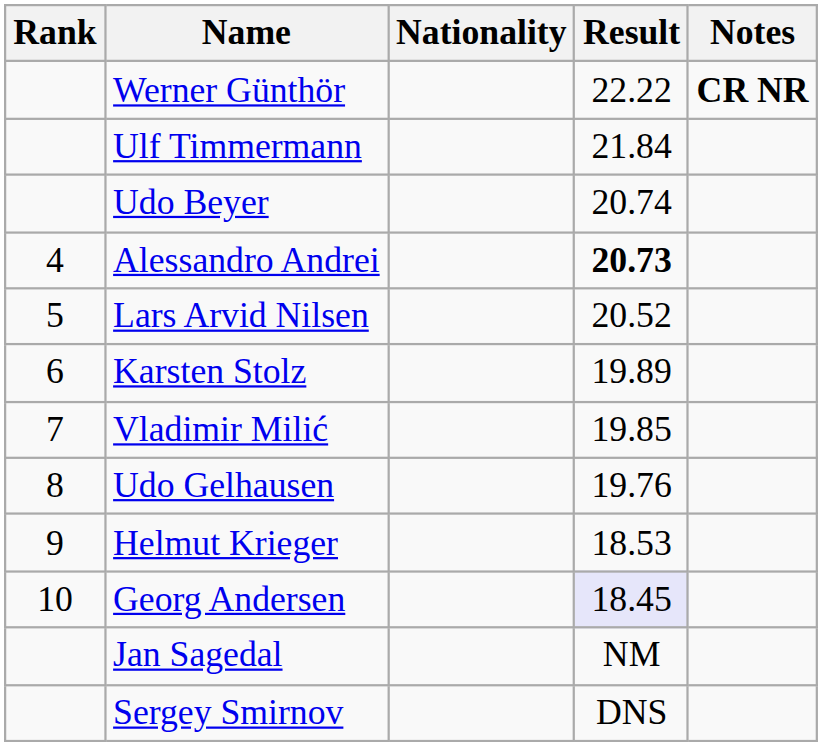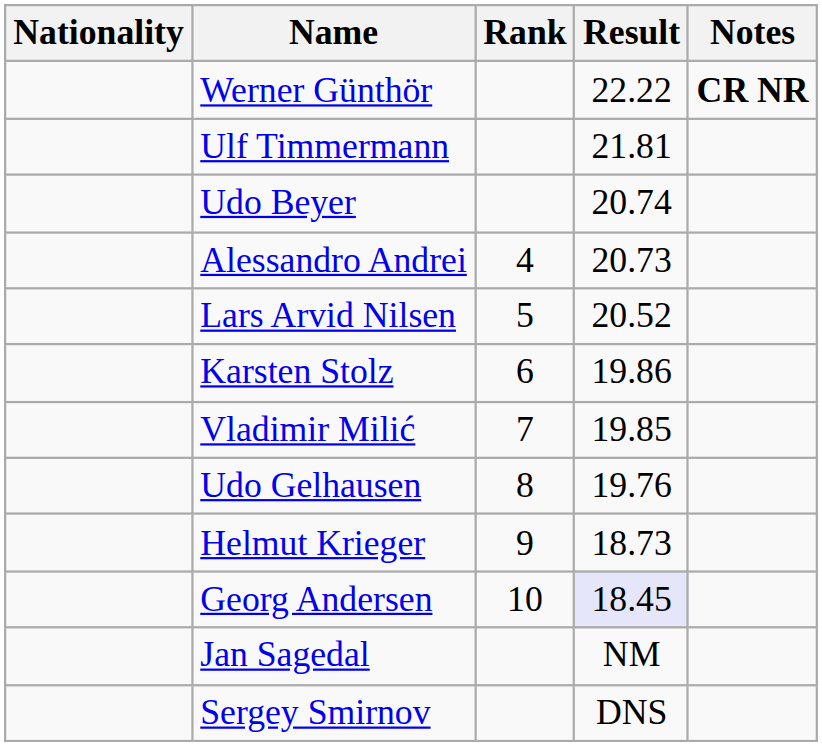 <table class="wikitable sortable" style="text-align:center">
 <tr>
+<th>Nationality</th>
+<th>Name</th>
 <th>Rank</th>
-<th>Name</th>
-<th>Nationality</th>
 <th>Result</th>
 <th>Notes</th>
 </tr>
 <tr>
+<td align=left></td>
+<td align=left><a href='#'>Werner Günthör</a></td>
 <td></td>
-<td align=left><a href='#'>Werner Günthör</a></td>
-<td align=left></td>
 <td>22.22</td>
 <td><strong>CR NR</strong></td>
 </tr>
 <tr>
+<td align=left></td>
+<td align=left><a href='#'>Ulf Timmermann</a></td>
 <td></td>
-<td align=left><a href='#'>Ulf Timmermann</a></td>
-<td align=left></td>
-<td>21.84</td>
+<td>21.81</td>
 <td></td>
 </tr>
 <tr>
+<td align=left></td>
+<td align=left><a href='#'>Udo Beyer</a></td>
 <td></td>
-<td align=left><a href='#'>Udo Beyer</a></td>
-<td align=left></td>
 <td>20.74</td>
 <td></td>
 </tr>
 <tr>
+<td align=left></td>
+<td align=left><a href='#'>Alessandro Andrei</a></td>
 <td>4</td>
-<td align=left><a href='#'>Alessandro Andrei</a></td>
-<td align=left></td>
-<td><strong>20.73</strong></td>
+<td>20.73</td>
 <td></td>
 </tr>
 <tr>
+<td align=left></td>
+<td align=left><a href='#'>Lars Arvid Nilsen</a></td>
 <td>5</td>
-<td align=left><a href='#'>Lars Arvid Nilsen</a></td>
-<td align=left></td>
 <td>20.52</td>
 <td></td>
 </tr>
 <tr>
+<td align=left></td>
+<td align=left><a href='#'>Karsten Stolz</a></td>
 <td>6</td>
-<td align=left><a href='#'>Karsten Stolz</a></td>
-<td align=left></td>
-<td>19.89</td>
+<td>19.86</td>
 <td></td>
 </tr>
 <tr>
+<td align=left></td>
+<td align=left><a href='#'>Vladimir Milić</a></td>
 <td>7</td>
-<td align=left><a href='#'>Vladimir Milić</a></td>
-<td align=left></td>
 <td>19.85</td>
 <td></td>
 </tr>
 <tr>
+<td align=left></td>
+<td align=left><a href='#'>Udo Gelhausen</a></td>
 <td>8</td>
-<td align=left><a href='#'>Udo Gelhausen</a></td>
-<td align=left></td>
 <td>19.76</td>
 <td></td>
 </tr>
 <tr>
+<td align=left></td>
+<td align=left><a href='#'>Helmut Krieger</a></td>
 <td>9</td>
-<td align=left><a href='#'>Helmut Krieger</a></td>
-<td align=left></td>
-<td>18.53</td>
+<td>18.73</td>
 <td></td>
 </tr>
 <tr>
+<td align=left></td>
+<td align=left><a href='#'>Georg Andersen</a></td>
 <td>10</td>
-<td align=left><a href='#'>Georg Andersen</a></td>
-<td align=left></td>
 <td style="background: lavender;">18.45</td>
 <td></td>
 </tr>
 <tr>
+<td align=left></td>
+<td align=left><a href='#'>Jan Sagedal</a></td>
 <td></td>
-<td align=left><a href='#'>Jan Sagedal</a></td>
-<td align=left></td>
 <td>NM</td>
 <td></td>
 </tr>
 <tr>
+<td align=left></td>
+<td align=left><a href='#'>Sergey Smirnov</a></td>
 <td></td>
-<td align=left><a href='#'>Sergey Smirnov</a></td>
-<td align=left></td>
 <td>DNS</td>
 <td></td>
 </tr>
 </table>
